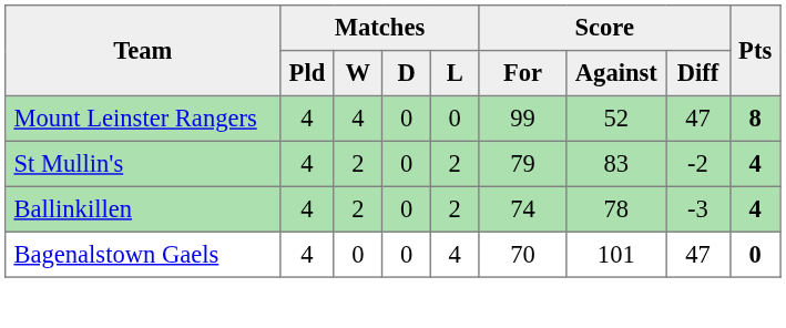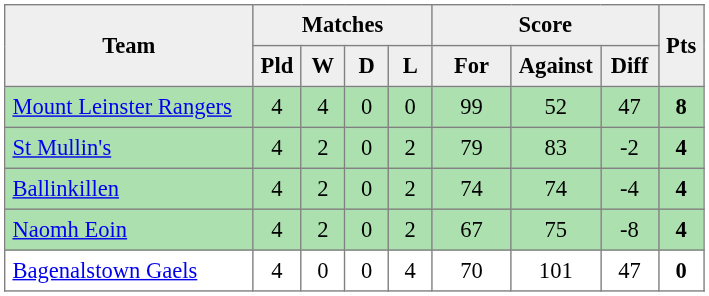 <table style=border-collapse:collapse border=1 cellspacing=0 cellpadding=5>
 <tr align=center bgcolor=#efefef>
 <th rowspan=2 width=165>Team</th>
 <th colspan=4>Matches</th>
 <th colspan=3>Score</th>
 <th rowspan=2width=20>Pts</th>
 </tr>
 <tr align=center bgcolor=#efefef>
 <th width=20>Pld</th>
 <th width=20>W</th>
 <th width=20>D</th>
 <th width=20>L</th>
 <th width=45>For</th>
 <th width=45>Against</th>
 <th width=30>Diff</th>
 </tr>
 <tr align=center style="background:#ACE1AF;">
 <td style="text-align:left;"><a href='#'>Mount Leinster Rangers</a></td>
 <td>4</td>
 <td>4</td>
 <td>0</td>
 <td>0</td>
 <td>99</td>
 <td>52</td>
 <td>47</td>
 <td><strong>8</strong></td>
 </tr>
 <tr align=center style="background:#ACE1AF;">
 <td style="text-align:left;"><a href='#'>St Mullin's</a></td>
 <td>4</td>
 <td>2</td>
 <td>0</td>
 <td>2</td>
 <td>79</td>
 <td>83</td>
 <td>-2</td>
 <td><strong>4</strong></td>
 </tr>
 <tr align=center style="background:#ACE1AF;">
 <td style="text-align:left;"><a href='#'>Ballinkillen</a></td>
 <td>4</td>
 <td>2</td>
 <td>0</td>
 <td>2</td>
 <td>74</td>
-<td>78</td>
-<td>-3</td>
+<td>74</td>
+<td>-4</td>
+<td><strong>4</strong></td>
+</tr>
+<tr align=center style="background:#ACE1AF;">
+<td style="text-align:left;"><a href='#'>Naomh Eoin</a></td>
+<td>4</td>
+<td>2</td>
+<td>0</td>
+<td>2</td>
+<td>67</td>
+<td>75</td>
+<td>-8</td>
 <td><strong>4</strong></td>
 </tr>
 <tr align=center>
 <td style="text-align:left;"><a href='#'>Bagenalstown Gaels</a></td>
 <td>4</td>
 <td>0</td>
 <td>0</td>
 <td>4</td>
 <td>70</td>
 <td>101</td>
 <td>47</td>
 <td><strong>0</strong></td>
 </tr>
 </table>
